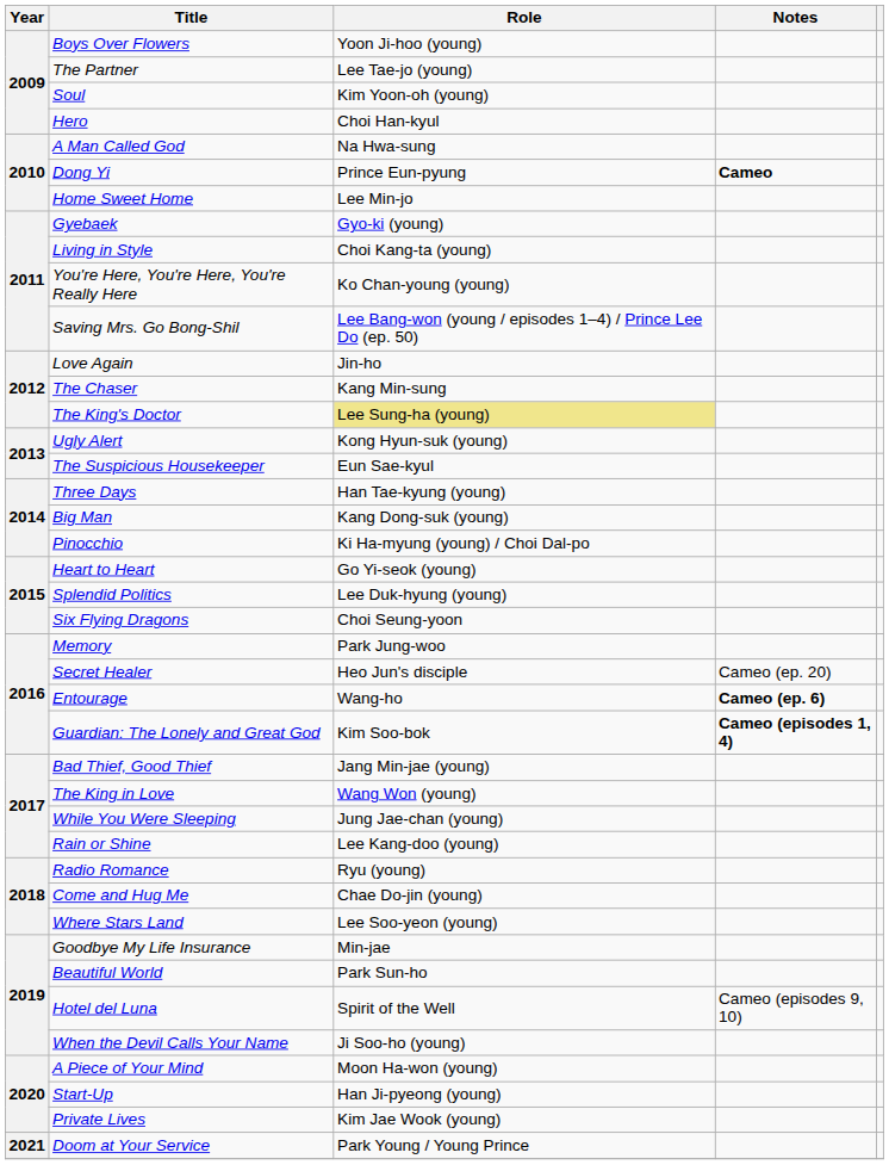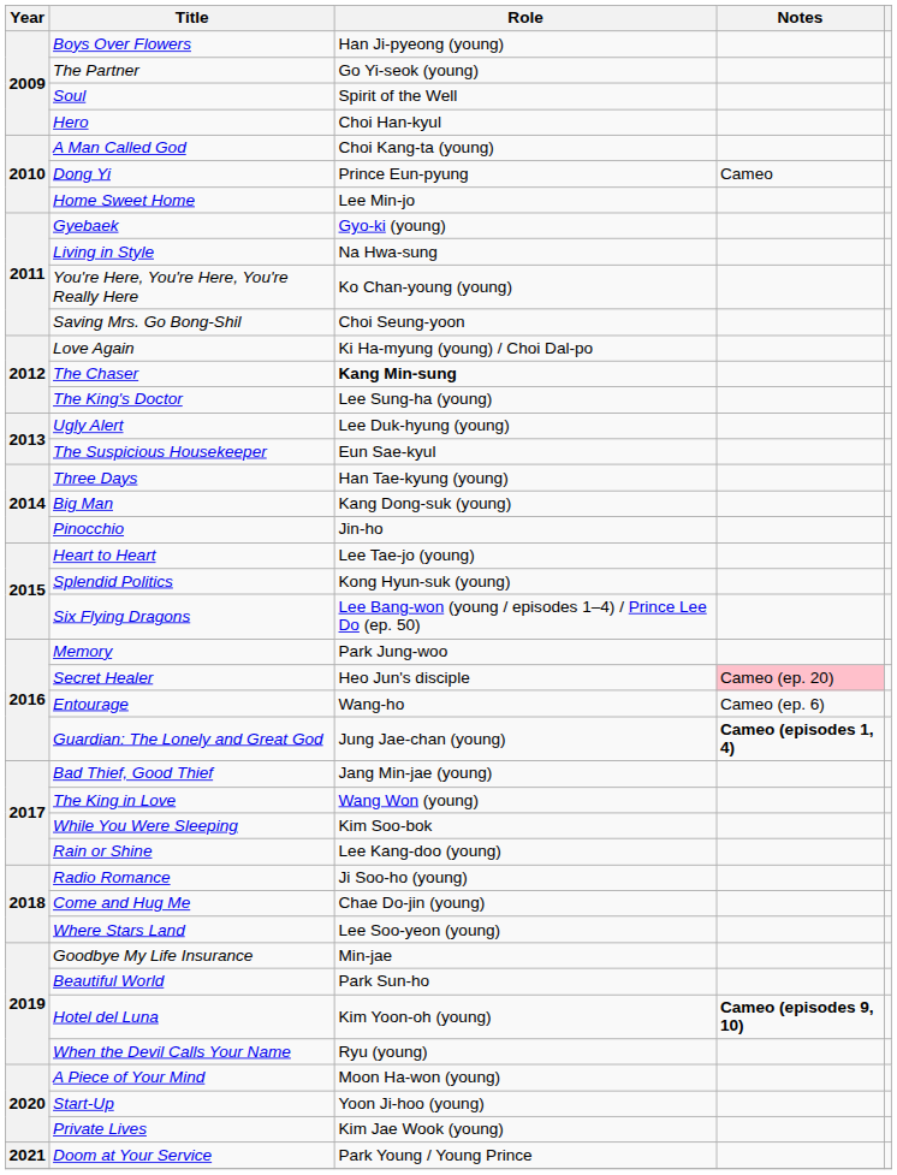 <table class="wikitable sortable plainrowheaders">
 <tr>
 <th scope="col">Year</th>
 <th scope="col">Title</th>
 <th scope="col">Role</th>
 <th scope="col">Notes</th>
 <th scope="col" class="unsortable"></th>
 </tr>
 <tr>
 <th scope="row" rowspan="4">2009</th>
 <td><em><a href='#'>Boys Over Flowers</a></em></td>
-<td>Yoon Ji-hoo (young)</td>
+<td>Han Ji-pyeong (young)</td>
 <td></td>
 <td></td>
 </tr>
 <tr>
 <td><em>The Partner</em></td>
-<td>Lee Tae-jo (young)</td>
+<td>Go Yi-seok (young)</td>
 <td></td>
 <td></td>
 </tr>
 <tr>
 <td><em><a href='#'>Soul</a></em></td>
-<td>Kim Yoon-oh (young)</td>
+<td>Spirit of the Well</td>
 <td></td>
 <td></td>
 </tr>
 <tr>
 <td><em><a href='#'>Hero</a></em></td>
 <td>Choi Han-kyul</td>
 <td></td>
 <td></td>
 </tr>
 <tr>
 <th scope="row" rowspan="3">2010</th>
 <td><em><a href='#'>A Man Called God</a></em></td>
-<td>Na Hwa-sung</td>
+<td>Choi Kang-ta (young)</td>
 <td></td>
 <td></td>
 </tr>
 <tr>
 <td><em><a href='#'>Dong Yi</a></em></td>
 <td>Prince Eun-pyung</td>
-<td><strong>Cameo</strong></td>
+<td>Cameo</td>
 <td></td>
 </tr>
 <tr>
 <td><em><a href='#'>Home Sweet Home</a></em></td>
 <td>Lee Min-jo</td>
 <td></td>
 <td></td>
 </tr>
 <tr>
 <th scope="row" rowspan="4">2011</th>
 <td><em><a href='#'>Gyebaek</a></em></td>
 <td><a href='#'>Gyo-ki</a> (young)</td>
 <td></td>
 <td></td>
 </tr>
 <tr>
 <td><em><a href='#'>Living in Style</a></em></td>
-<td>Choi Kang-ta (young)</td>
+<td>Na Hwa-sung</td>
 <td></td>
 <td></td>
 </tr>
 <tr>
 <td><em>You're Here, You're Here, You're Really Here</em></td>
 <td>Ko Chan-young (young)</td>
 <td></td>
 <td></td>
 </tr>
 <tr>
 <td><em>Saving Mrs. Go Bong-Shil</em></td>
-<td><a href='#'>Lee Bang-won</a> (young / episodes 1–4) / <a href='#'>Prince Lee Do</a> (ep. 50)</td>
+<td>Choi Seung-yoon</td>
 <td></td>
 <td></td>
 </tr>
 <tr>
 <th scope="row" rowspan="3">2012</th>
 <td><em>Love Again</em></td>
-<td>Jin-ho</td>
+<td>Ki Ha-myung (young) / Choi Dal-po</td>
 <td></td>
 <td></td>
 </tr>
 <tr>
 <td><em><a href='#'>The Chaser</a></em></td>
-<td>Kang Min-sung</td>
+<td><strong>Kang Min-sung</strong></td>
 <td></td>
 <td></td>
 </tr>
 <tr>
 <td><em><a href='#'>The King's Doctor</a></em></td>
-<td style="background: khaki;">Lee Sung-ha (young)</td>
+<td>Lee Sung-ha (young)</td>
 <td></td>
 <td></td>
 </tr>
 <tr>
 <th scope="row" rowspan="2">2013</th>
 <td><em><a href='#'>Ugly Alert</a></em></td>
-<td>Kong Hyun-suk (young)</td>
+<td>Lee Duk-hyung (young)</td>
 <td></td>
 <td></td>
 </tr>
 <tr>
 <td><em><a href='#'>The Suspicious Housekeeper</a></em></td>
 <td>Eun Sae-kyul</td>
 <td></td>
 <td></td>
 </tr>
 <tr>
 <th scope="row" rowspan="3">2014</th>
 <td><em><a href='#'>Three Days</a></em></td>
 <td>Han Tae-kyung (young)</td>
 <td></td>
 <td></td>
 </tr>
 <tr>
 <td><em><a href='#'>Big Man</a></em></td>
 <td>Kang Dong-suk (young)</td>
 <td></td>
 <td></td>
 </tr>
 <tr>
 <td><em><a href='#'>Pinocchio</a></em></td>
-<td>Ki Ha-myung (young) / Choi Dal-po</td>
+<td>Jin-ho</td>
 <td></td>
 <td></td>
 </tr>
 <tr>
 <th scope="row" rowspan="3">2015</th>
 <td><em><a href='#'>Heart to Heart</a></em></td>
-<td>Go Yi-seok (young)</td>
+<td>Lee Tae-jo (young)</td>
 <td></td>
 <td></td>
 </tr>
 <tr>
 <td><em><a href='#'>Splendid Politics</a></em></td>
-<td>Lee Duk-hyung (young)</td>
+<td>Kong Hyun-suk (young)</td>
 <td></td>
 <td></td>
 </tr>
 <tr>
 <td><em><a href='#'>Six Flying Dragons</a></em></td>
-<td>Choi Seung-yoon</td>
+<td><a href='#'>Lee Bang-won</a> (young / episodes 1–4) / <a href='#'>Prince Lee Do</a> (ep. 50)</td>
 <td></td>
 <td></td>
 </tr>
 <tr>
 <th scope="row" rowspan="4">2016</th>
 <td><em><a href='#'>Memory</a></em></td>
 <td>Park Jung-woo</td>
 <td></td>
 <td></td>
 </tr>
 <tr>
 <td><em><a href='#'>Secret Healer</a></em></td>
 <td>Heo Jun's disciple</td>
-<td>Cameo (ep. 20)</td>
+<td style="background: pink;">Cameo (ep. 20)</td>
 <td></td>
 </tr>
 <tr>
 <td><em><a href='#'>Entourage</a></em></td>
 <td>Wang-ho</td>
-<td><strong>Cameo	 (ep. 6)</strong></td>
+<td>Cameo	 (ep. 6)</td>
 <td></td>
 </tr>
 <tr>
 <td><em><a href='#'>Guardian: The Lonely and Great God</a></em></td>
-<td>Kim Soo-bok</td>
+<td>Jung Jae-chan (young)</td>
 <td><strong>Cameo (episodes 1, 4)</strong></td>
 <td style="text-align:center"></td>
 </tr>
 <tr>
 <th scope="row"  rowspan="4">2017</th>
 <td><em><a href='#'>Bad Thief, Good Thief</a></em></td>
 <td>Jang Min-jae (young)</td>
 <td></td>
 <td style="text-align:center"></td>
 </tr>
 <tr>
 <td><em><a href='#'>The King in Love</a></em></td>
 <td><a href='#'>Wang Won</a> (young)</td>
 <td></td>
 <td style="text-align:center"></td>
 </tr>
 <tr>
 <td><em><a href='#'>While You Were Sleeping</a></em></td>
-<td>Jung Jae-chan (young)</td>
+<td>Kim Soo-bok</td>
 <td></td>
 <td style="text-align:center"></td>
 </tr>
 <tr>
 <td><em><a href='#'>Rain or Shine</a></em></td>
 <td>Lee Kang-doo (young)</td>
 <td></td>
 <td style="text-align:center"></td>
 </tr>
 <tr>
 <th scope="row"  rowspan="3">2018</th>
 <td><em><a href='#'>Radio Romance</a></em></td>
-<td>Ryu (young)</td>
+<td>Ji Soo-ho (young)</td>
 <td></td>
 <td style="text-align:center"></td>
 </tr>
 <tr>
 <td><em><a href='#'>Come and Hug Me</a></em></td>
 <td>Chae Do-jin (young)</td>
 <td></td>
 <td style="text-align:center"></td>
 </tr>
 <tr>
 <td><em><a href='#'>Where Stars Land</a></em></td>
 <td>Lee Soo-yeon (young)</td>
 <td></td>
 <td style="text-align:center"></td>
 </tr>
 <tr>
 <th scope="row" rowspan="4">2019</th>
 <td><em>Goodbye My Life Insurance</em></td>
 <td>Min-jae</td>
 <td></td>
 <td style="text-align:center"></td>
 </tr>
 <tr>
 <td><em><a href='#'>Beautiful World</a></em></td>
 <td>Park Sun-ho</td>
 <td></td>
 <td style="text-align:center"></td>
 </tr>
 <tr>
 <td><em><a href='#'>Hotel del Luna</a></em></td>
-<td>Spirit of the Well</td>
-<td>Cameo (episodes 9, 10)</td>
+<td>Kim Yoon-oh (young)</td>
+<td><strong>Cameo (episodes 9, 10)</strong></td>
 <td style="text-align:center"></td>
 </tr>
 <tr>
 <td><em><a href='#'>When the Devil Calls Your Name</a></em></td>
-<td>Ji Soo-ho (young)</td>
+<td>Ryu (young)</td>
 <td></td>
 <td></td>
 </tr>
 <tr>
 <th scope="row" rowspan="3">2020</th>
 <td><em><a href='#'>A Piece of Your Mind</a></em></td>
 <td>Moon Ha-won (young)</td>
 <td></td>
 <td></td>
 </tr>
 <tr>
 <td><em><a href='#'>Start-Up</a></em></td>
-<td>Han Ji-pyeong (young)</td>
+<td>Yoon Ji-hoo (young)</td>
 <td></td>
 <td></td>
 </tr>
 <tr>
 <td><em><a href='#'>Private Lives</a></em></td>
 <td>Kim Jae Wook (young)</td>
 <td></td>
 <td></td>
 </tr>
 <tr>
 <th scope="row">2021</th>
 <td><em><a href='#'>Doom at Your Service</a></em></td>
 <td>Park Young / Young Prince</td>
 <td></td>
 <td style="text-align:center"></td>
 </tr>
 <tr>
 </tr>
 </table>
